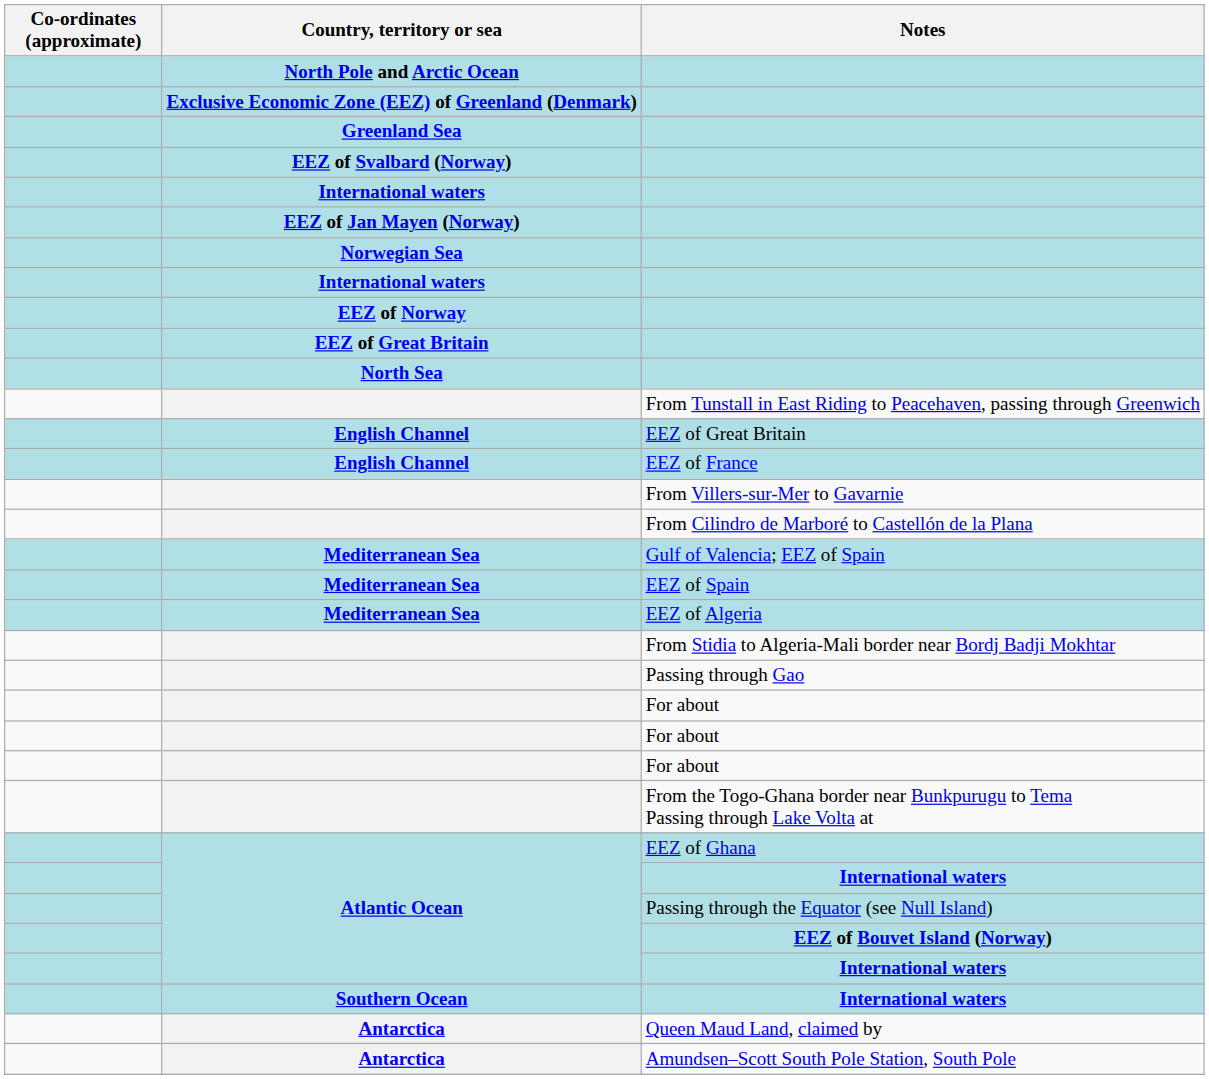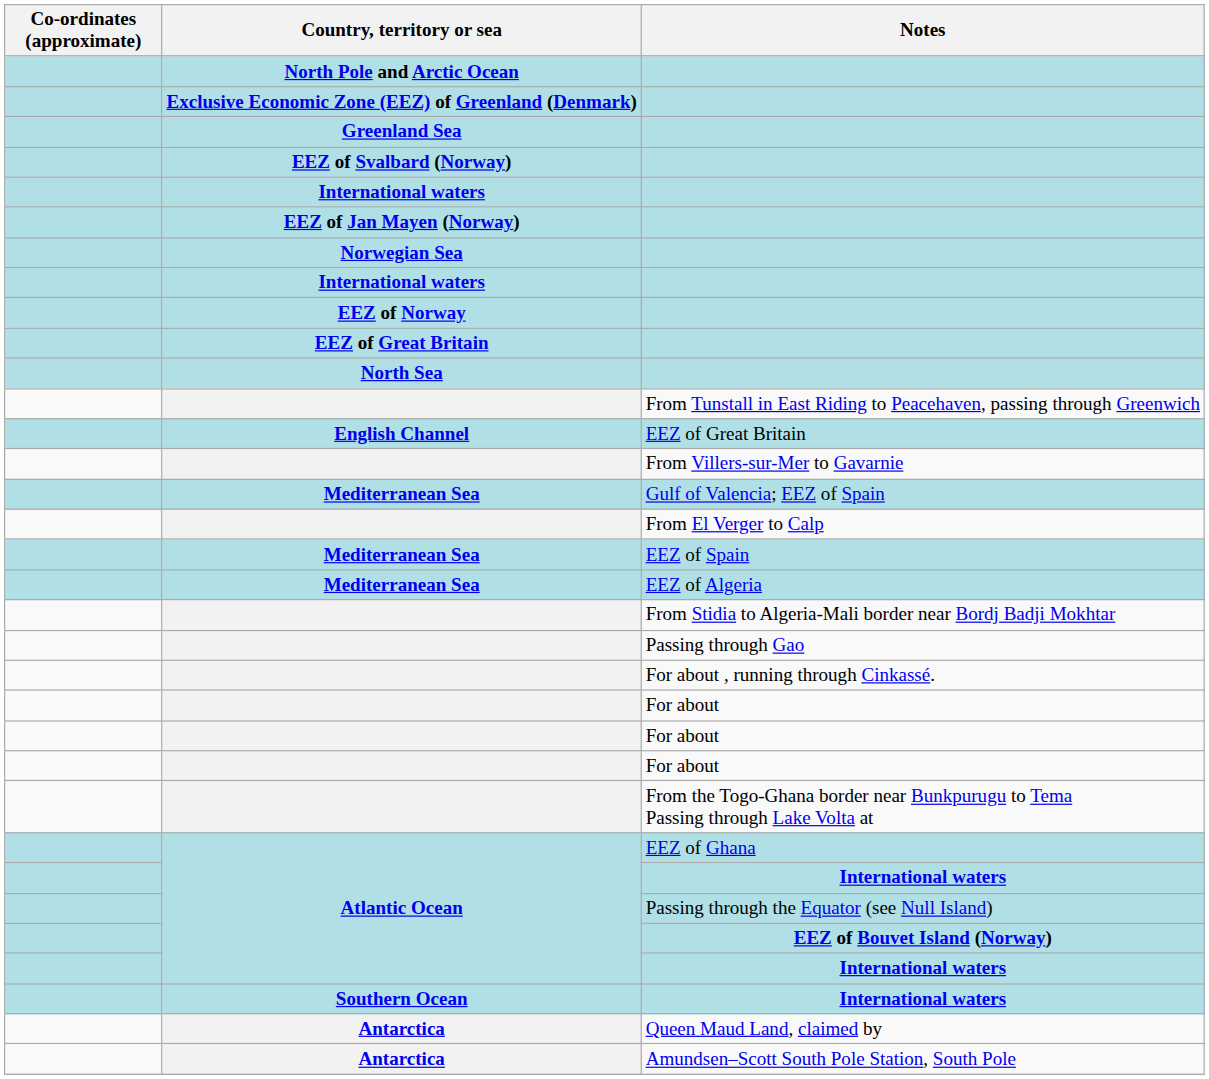 <table class="wikitable plainrowheaders">
 <tr>
 <th scope="col" width="125">Co-ordinates<br>(approximate)</th>
 <th scope="col">Country, territory or sea</th>
 <th scope="col">Notes</th>
 </tr>
 <tr>
 <td style="background:#b0e0e6;"></td>
 <th scope="row" style="background:#b0e0e6;"><a href='#'>North Pole</a> and <a href='#'>Arctic Ocean</a></th>
 <td style="background:#b0e0e6;"></td>
 </tr>
 <tr>
 <td style="background:#b0e0e6;"></td>
 <th scope="row" style="background:#b0e0e6;"><a href='#'>Exclusive Economic Zone (EEZ)</a> of <a href='#'>Greenland</a> (<a href='#'>Denmark</a>)</th>
 <td style="background:#b0e0e6;"></td>
 </tr>
 <tr>
 <td style="background:#b0e0e6;"></td>
 <th scope="row" style="background:#b0e0e6;"><a href='#'>Greenland Sea</a></th>
 <td style="background:#b0e0e6;"></td>
 </tr>
 <tr>
 <td style="background:#b0e0e6;"></td>
 <th scope="row" style="background:#b0e0e6;"><a href='#'>EEZ</a> of <a href='#'>Svalbard</a> (<a href='#'>Norway</a>)</th>
 <td style="background:#b0e0e6;"></td>
 </tr>
 <tr>
 <td style="background:#b0e0e6;"></td>
 <th scope="row" style="background:#b0e0e6;"><a href='#'>International waters</a></th>
 <td style="background:#b0e0e6;"></td>
 </tr>
 <tr>
 <td style="background:#b0e0e6;"></td>
 <th scope="row" style="background:#b0e0e6;"><a href='#'>EEZ</a> of <a href='#'>Jan Mayen</a> (<a href='#'>Norway</a>)</th>
 <td style="background:#b0e0e6;"></td>
 </tr>
 <tr>
 <td style="background:#b0e0e6;"></td>
 <th scope="row" style="background:#b0e0e6;"><a href='#'>Norwegian Sea</a></th>
 <td style="background:#b0e0e6;"></td>
 </tr>
 <tr>
 <td style="background:#b0e0e6;"></td>
 <th scope="row" style="background:#b0e0e6;"><a href='#'>International waters</a></th>
 <td style="background:#b0e0e6;"></td>
 </tr>
 <tr>
 <td style="background:#b0e0e6;"></td>
 <th scope="row" style="background:#b0e0e6;"><a href='#'>EEZ</a> of <a href='#'>Norway</a></th>
 <td style="background:#b0e0e6;"></td>
 </tr>
 <tr>
 <td style="background:#b0e0e6;"></td>
 <th scope="row" style="background:#b0e0e6;"><a href='#'>EEZ</a> of <a href='#'>Great Britain</a></th>
 <td style="background:#b0e0e6;"></td>
 </tr>
 <tr>
 <td style="background:#b0e0e6;"></td>
 <th scope="row" style="background:#b0e0e6;"><a href='#'>North Sea</a></th>
 <td style="background:#b0e0e6;"></td>
 </tr>
 <tr>
 <td></td>
 <th scope="row"></th>
 <td>From <a href='#'>Tunstall in East Riding</a> to <a href='#'>Peacehaven</a>, passing through <a href='#'>Greenwich</a></td>
 </tr>
 <tr>
 <td style="background:#b0e0e6;"></td>
 <th scope="row" style="background:#b0e0e6;"><a href='#'>English Channel</a></th>
 <td style="background:#b0e0e6;"><a href='#'>EEZ</a> of Great Britain</td>
 </tr>
 <tr>
-<td style="background:#b0e0e6;"></td>
-<th scope="row" style="background:#b0e0e6;"><a href='#'>English Channel</a></th>
-<td style="background:#b0e0e6;"><a href='#'>EEZ</a> of <a href='#'>France</a></td>
-</tr>
-<tr>
 <td></td>
 <th scope="row"></th>
 <td>From <a href='#'>Villers-sur-Mer</a> to <a href='#'>Gavarnie</a></td>
 </tr>
 <tr>
-<td></td>
-<th scope="row"></th>
-<td>From <a href='#'>Cilindro de Marboré</a> to <a href='#'>Castellón de la Plana</a></td>
-</tr>
-<tr>
 <td style="background:#b0e0e6;"></td>
 <th scope="row" style="background:#b0e0e6;"><a href='#'>Mediterranean Sea</a></th>
 <td style="background:#b0e0e6;"><a href='#'>Gulf of Valencia</a>; <a href='#'>EEZ</a> of <a href='#'>Spain</a></td>
+</tr>
+<tr>
+<td></td>
+<th scope="row"></th>
+<td>From <a href='#'>El Verger</a> to <a href='#'>Calp</a></td>
 </tr>
 <tr>
 <td style="background:#b0e0e6;"></td>
 <th scope="row" style="background:#b0e0e6;"><a href='#'>Mediterranean Sea</a></th>
 <td style="background:#b0e0e6;"><a href='#'>EEZ</a> of <a href='#'>Spain</a></td>
 </tr>
 <tr>
 <td style="background:#b0e0e6;"></td>
 <th scope="row" style="background:#b0e0e6;"><a href='#'>Mediterranean Sea</a></th>
 <td style="background:#b0e0e6;"><a href='#'>EEZ</a> of <a href='#'>Algeria</a></td>
 </tr>
 <tr>
 <td></td>
 <th scope="row"></th>
 <td>From <a href='#'>Stidia</a> to Algeria-Mali border near <a href='#'>Bordj Badji Mokhtar</a></td>
 </tr>
 <tr>
 <td></td>
 <th scope="row"></th>
 <td>Passing through <a href='#'>Gao</a></td>
+</tr>
+<tr>
+<td></td>
+<th scope="row"></th>
+<td>For about , running through <a href='#'>Cinkassé</a>.</td>
 </tr>
 <tr>
 <td></td>
 <th scope="row"></th>
 <td>For about </td>
 </tr>
 <tr>
 <td></td>
 <th scope="row"></th>
 <td>For about </td>
 </tr>
 <tr>
 <td></td>
 <th scope="row"></th>
 <td>For about </td>
 </tr>
 <tr>
 <td></td>
 <th scope="row"></th>
 <td>From the Togo-Ghana border near <a href='#'>Bunkpurugu</a> to <a href='#'>Tema</a><br>Passing through <a href='#'>Lake Volta</a> at </td>
 </tr>
 <tr>
 <td style="background:#b0e0e6;"></td>
 <th scope="row" style="background:#b0e0e6;" rowspan="5"><a href='#'>Atlantic Ocean</a></th>
 <td style="background:#b0e0e6;"><a href='#'>EEZ</a> of <a href='#'>Ghana</a></td>
 </tr>
 <tr>
 <td style="background:#b0e0e6;"></td>
 <th scope="row" style="background:#b0e0e6;"><a href='#'>International waters</a></th>
 </tr>
 <tr>
 <td style="background:#b0e0e6;"></td>
 <td scope="row" style="background:#b0e0e6;">Passing through the <a href='#'>Equator</a> (see <a href='#'>Null Island</a>)</td>
 </tr>
 <tr>
 <td style="background:#b0e0e6;"></td>
 <th scope="row" style="background:#b0e0e6;"><a href='#'>EEZ</a> of <a href='#'>Bouvet Island</a> (<a href='#'>Norway</a>)</th>
 </tr>
 <tr>
 <td style="background:#b0e0e6;"></td>
 <th scope="row" style="background:#b0e0e6;"><a href='#'>International waters</a></th>
 </tr>
 <tr>
 <td style="background:#b0e0e6;"></td>
 <th scope="row" style="background:#b0e0e6;"><a href='#'>Southern Ocean</a></th>
 <th scope="row" style="background:#b0e0e6;"><a href='#'>International waters</a></th>
 </tr>
 <tr>
 <td></td>
 <th scope="row"><a href='#'>Antarctica</a></th>
 <td><a href='#'>Queen Maud Land</a>, <a href='#'>claimed</a> by </td>
 </tr>
 <tr>
 <td></td>
 <th scope="row"><a href='#'>Antarctica</a></th>
 <td><a href='#'>Amundsen–Scott South Pole Station</a>, <a href='#'>South Pole</a></td>
 </tr>
 <tr>
 </tr>
 </table>
